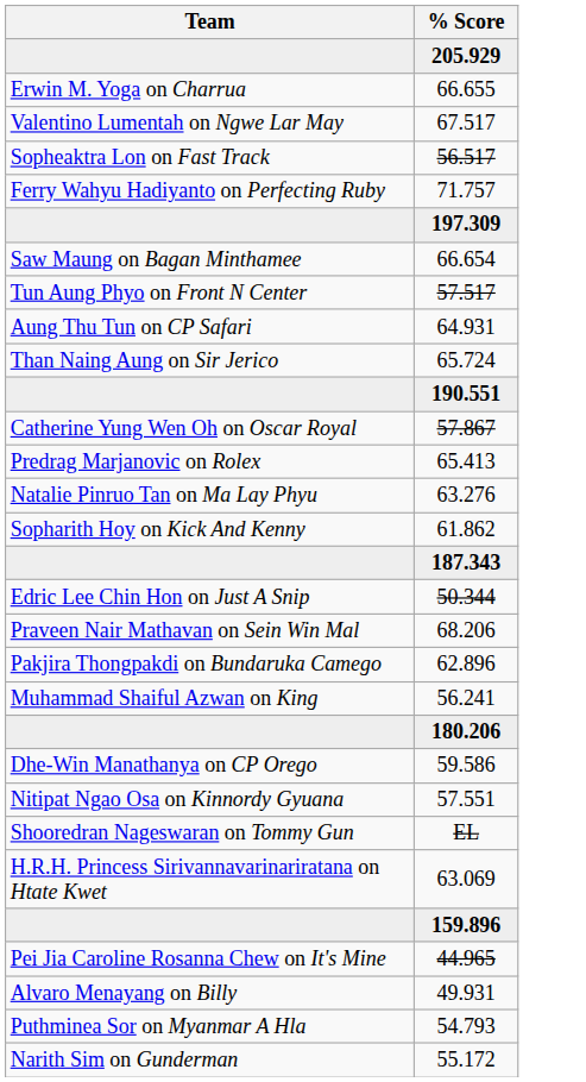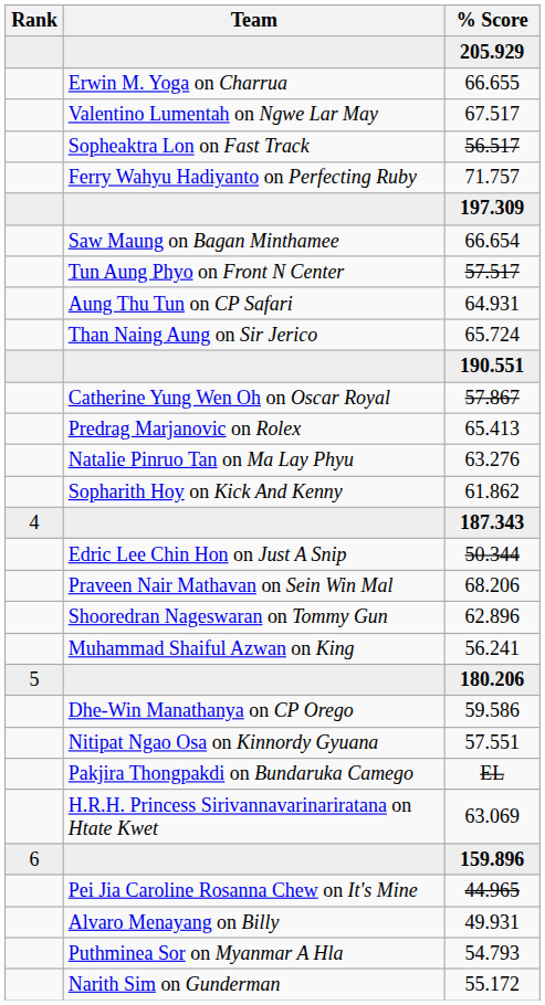 <table class="wikitable" style="text-align:center">
 <tr>
+<th width=40>Rank</th>
 <th width=300>Team</th>
 <th width=70>% Score</th>
 </tr>
 <tr bgcolor=eeeeee>
+<td></td>
 <td align=left></td>
 <td><strong>205.929</strong></td>
 </tr>
 <tr>
+<td></td>
 <td align=left><a href='#'>Erwin M. Yoga</a> on <em>Charrua</em></td>
 <td>66.655</td>
 </tr>
 <tr>
+<td></td>
 <td align=left><a href='#'>Valentino Lumentah</a> on <em>Ngwe Lar May</em></td>
 <td>67.517</td>
 </tr>
 <tr>
+<td></td>
 <td align=left><a href='#'>Sopheaktra Lon</a> on <em>Fast Track</em></td>
 <td><s>56.517</s></td>
 </tr>
 <tr>
+<td></td>
 <td align=left><a href='#'>Ferry Wahyu Hadiyanto</a> on <em>Perfecting Ruby</em></td>
 <td>71.757</td>
 </tr>
 <tr bgcolor=eeeeee>
+<td></td>
 <td align=left></td>
 <td><strong>197.309</strong></td>
 </tr>
 <tr>
+<td></td>
 <td align=left><a href='#'>Saw Maung</a> on <em>Bagan Minthamee</em></td>
 <td>66.654</td>
 </tr>
 <tr>
+<td></td>
 <td align=left><a href='#'>Tun Aung Phyo</a> on <em>Front N Center</em></td>
 <td><s>57.517</s></td>
 </tr>
 <tr>
+<td></td>
 <td align=left><a href='#'>Aung Thu Tun</a> on <em>CP Safari</em></td>
 <td>64.931</td>
 </tr>
 <tr>
+<td></td>
 <td align=left><a href='#'>Than Naing Aung</a> on <em>Sir Jerico </em></td>
 <td>65.724</td>
 </tr>
 <tr bgcolor=eeeeee>
+<td></td>
 <td align=left></td>
 <td><strong>190.551</strong></td>
 </tr>
 <tr>
+<td></td>
 <td align=left><a href='#'>Catherine Yung Wen Oh</a> on <em>Oscar Royal</em></td>
 <td><s>57.867</s></td>
 </tr>
 <tr>
+<td></td>
 <td align=left><a href='#'>Predrag Marjanovic</a> on <em>Rolex</em></td>
 <td>65.413</td>
 </tr>
 <tr>
+<td></td>
 <td align=left><a href='#'>Natalie Pinruo Tan</a> on <em>Ma Lay Phyu</em></td>
 <td>63.276</td>
 </tr>
 <tr>
+<td></td>
 <td align=left><a href='#'>Sopharith Hoy</a> on <em>Kick And Kenny</em></td>
 <td>61.862</td>
 </tr>
 <tr bgcolor=eeeeee>
+<td>4</td>
 <td align=left></td>
 <td><strong>187.343</strong></td>
 </tr>
 <tr>
+<td></td>
 <td align=left><a href='#'>Edric Lee Chin Hon</a> on <em>Just A Snip</em></td>
 <td><s>50.344</s></td>
 </tr>
 <tr>
+<td></td>
 <td align=left><a href='#'>Praveen Nair Mathavan</a> on <em>Sein Win Mal</em></td>
 <td>68.206</td>
 </tr>
 <tr>
-<td align=left><a href='#'>Pakjira Thongpakdi</a> on <em>Bundaruka Camego</em></td>
+<td></td>
+<td align=left><a href='#'>Shooredran Nageswaran</a> on <em>Tommy Gun</em></td>
 <td>62.896</td>
 </tr>
 <tr>
+<td></td>
 <td align=left><a href='#'>Muhammad Shaiful Azwan</a> on <em>King</em></td>
 <td>56.241</td>
 </tr>
 <tr bgcolor=eeeeee>
+<td>5</td>
 <td align=left></td>
 <td><strong>180.206</strong></td>
 </tr>
 <tr>
+<td></td>
 <td align=left><a href='#'>Dhe-Win Manathanya</a> on <em>CP Orego</em></td>
 <td>59.586</td>
 </tr>
 <tr>
+<td></td>
 <td align=left><a href='#'>Nitipat Ngao Osa</a> on <em>Kinnordy Gyuana</em></td>
 <td>57.551</td>
 </tr>
 <tr>
-<td align=left><a href='#'>Shooredran Nageswaran</a> on <em>Tommy Gun</em></td>
+<td></td>
+<td align=left><a href='#'>Pakjira Thongpakdi</a> on <em>Bundaruka Camego</em></td>
 <td><s>EL</s></td>
 </tr>
 <tr>
+<td></td>
 <td align=left><a href='#'>H.R.H. Princess Sirivannavarinariratana</a> on <em>Htate Kwet</em></td>
 <td>63.069</td>
 </tr>
 <tr bgcolor=eeeeee>
+<td>6</td>
 <td align=left></td>
 <td><strong>159.896</strong></td>
 </tr>
 <tr>
+<td></td>
 <td align=left><a href='#'>Pei Jia Caroline Rosanna Chew</a> on <em>It's Mine</em></td>
 <td><s>44.965</s></td>
 </tr>
 <tr>
+<td></td>
 <td align=left><a href='#'>Alvaro Menayang</a> on <em>Billy</em></td>
 <td>49.931</td>
 </tr>
 <tr>
+<td></td>
 <td align=left><a href='#'>Puthminea Sor</a> on <em>Myanmar A Hla</em></td>
 <td>54.793</td>
 </tr>
 <tr>
+<td></td>
 <td align=left><a href='#'>Narith Sim</a> on <em>Gunderman </em></td>
 <td>55.172</td>
 </tr>
 </table>
